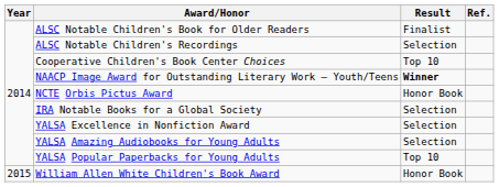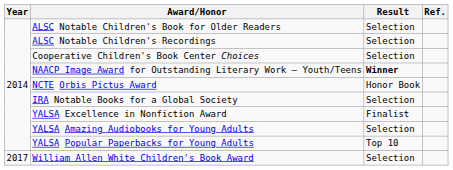 <table class="wikitable">
 <tr>
 <th>Year</th>
 <th>Award/Honor</th>
 <th>Result</th>
 <th>Ref.</th>
 </tr>
 <tr>
 <td rowspan="9">2014</td>
 <td><a href='#'>ALSC</a> Notable Children's Book for Older Readers</td>
-<td>Finalist</td>
+<td>Selection</td>
 <td></td>
 </tr>
 <tr>
 <td><a href='#'>ALSC</a> Notable Children's Recordings</td>
 <td>Selection</td>
 <td></td>
 </tr>
 <tr>
 <td>Cooperative Children's Book Center <em>Choices</em></td>
-<td>Top 10</td>
+<td>Selection</td>
 <td></td>
 </tr>
 <tr>
 <td><a href='#'>NAACP Image Award</a> for Outstanding Literary Work – Youth/Teens</td>
 <td><strong>Winner</strong></td>
 <td></td>
 </tr>
 <tr>
 <td><a href='#'>NCTE</a> <a href='#'>Orbis Pictus Award</a></td>
 <td>Honor Book</td>
 <td></td>
 </tr>
 <tr>
 <td><a href='#'>IRA</a> Notable Books for a Global Society</td>
 <td>Selection</td>
 <td></td>
 </tr>
 <tr>
 <td><a href='#'>YALSA</a> Excellence in Nonfiction Award</td>
-<td>Selection</td>
+<td>Finalist</td>
 <td></td>
 </tr>
 <tr>
 <td><a href='#'>YALSA</a> <a href='#'>Amazing Audiobooks for Young Adults</a></td>
 <td>Selection</td>
 <td></td>
 </tr>
 <tr>
 <td><a href='#'>YALSA</a> <a href='#'>Popular Paperbacks for Young Adults</a></td>
 <td>Top 10</td>
 <td></td>
 </tr>
 <tr>
-<td>2015</td>
+<td>2017</td>
 <td><a href='#'>William Allen White Children's Book Award</a></td>
-<td>Honor Book</td>
+<td>Selection</td>
 <td></td>
 </tr>
 </table>
